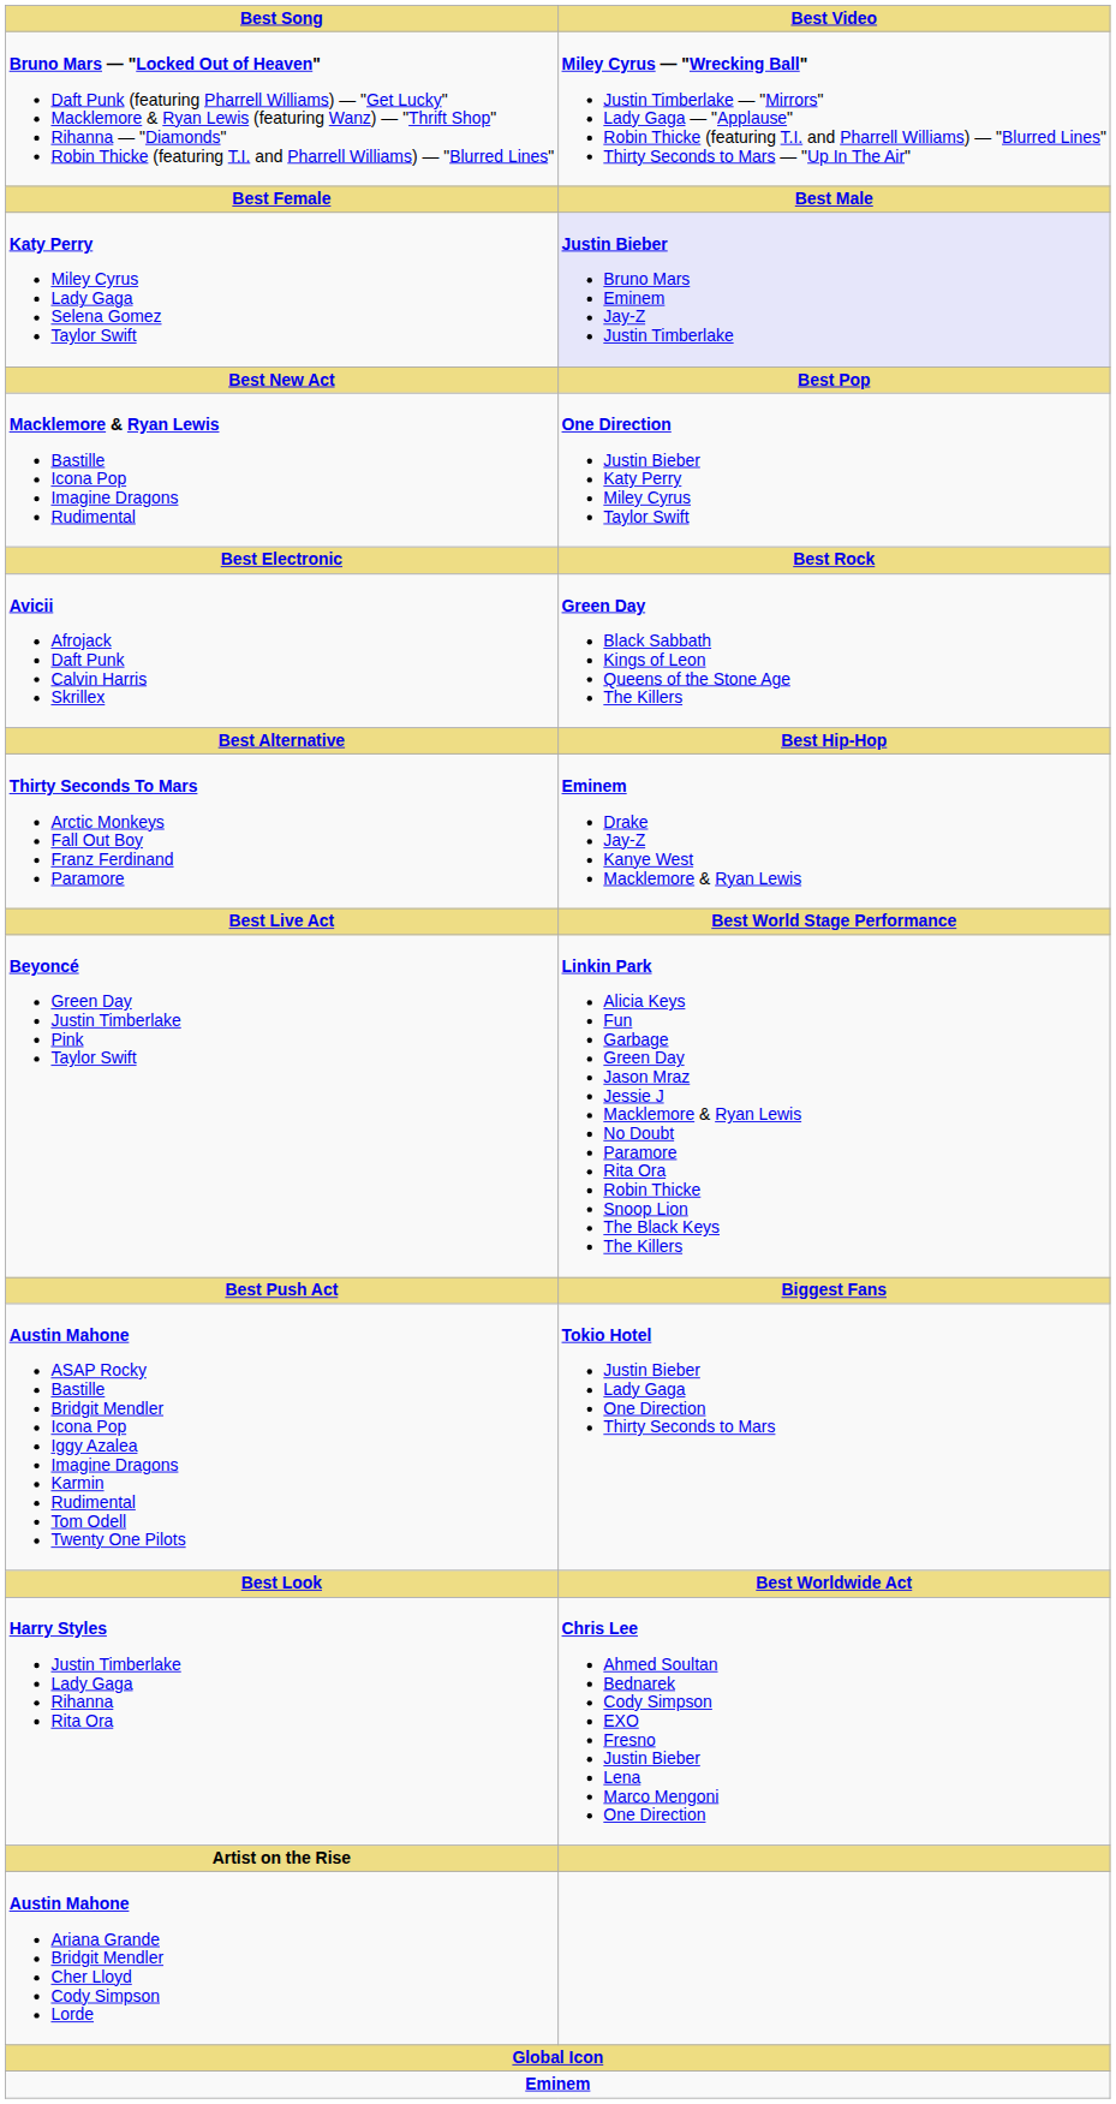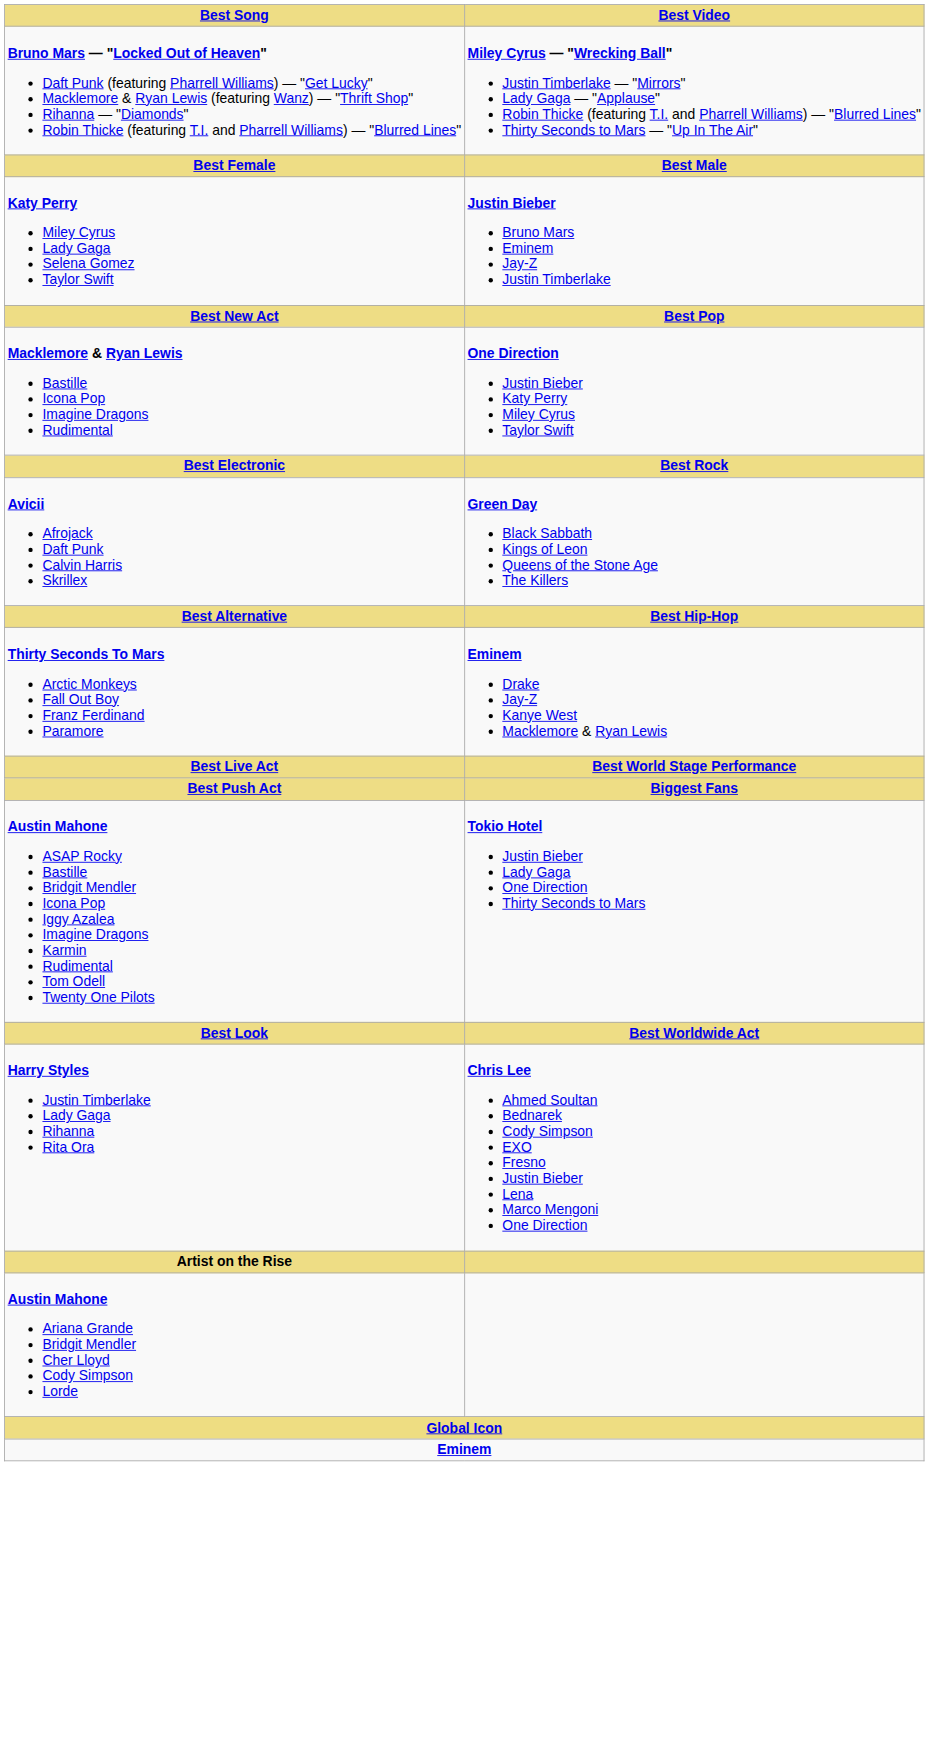 <table class=wikitable style="width=100%">
 <tr>
 <th style="background:#EEDD85; width=50%"><a href='#'>Best Song</a></th>
 <th style="background:#EEDD85; width=50%"><a href='#'>Best Video</a></th>
 </tr>
 <tr>
 <td valign="top"><br><strong><a href='#'>Bruno Mars</a> — "<a href='#'>Locked Out of Heaven</a>"</strong><ul><li><a href='#'>Daft Punk</a> (featuring <a href='#'>Pharrell Williams</a>) — "<a href='#'>Get Lucky</a>"</li><li><a href='#'>Macklemore</a> & <a href='#'>Ryan Lewis</a> (featuring <a href='#'>Wanz</a>) — "<a href='#'>Thrift Shop</a>"</li><li><a href='#'>Rihanna</a> — "<a href='#'>Diamonds</a>"</li><li><a href='#'>Robin Thicke</a> (featuring <a href='#'>T.I.</a> and <a href='#'>Pharrell Williams</a>) — "<a href='#'>Blurred Lines</a>"</li></ul></td>
 <td valign="top"><br><strong><a href='#'>Miley Cyrus</a> — "<a href='#'>Wrecking Ball</a>"</strong><ul><li><a href='#'>Justin Timberlake</a> — "<a href='#'>Mirrors</a>"</li><li><a href='#'>Lady Gaga</a> — "<a href='#'>Applause</a>"</li><li><a href='#'>Robin Thicke</a> (featuring <a href='#'>T.I.</a> and <a href='#'>Pharrell Williams</a>) — "<a href='#'>Blurred Lines</a>"</li><li><a href='#'>Thirty Seconds to Mars</a> — "<a href='#'>Up In The Air</a>"</li></ul></td>
 </tr>
 <tr>
 <th style="background:#EEDD85; width=50%"><a href='#'>Best Female</a></th>
 <th style="background:#EEDD85; width=50%"><a href='#'>Best Male</a></th>
 </tr>
 <tr>
 <td valign="top"><br><strong><a href='#'>Katy Perry</a></strong><ul><li><a href='#'>Miley Cyrus</a></li><li><a href='#'>Lady Gaga</a></li><li><a href='#'>Selena Gomez</a></li><li><a href='#'>Taylor Swift</a></li></ul></td>
-<td valign="top" style="background: lavender;"><br><strong><a href='#'>Justin Bieber</a></strong><ul><li><a href='#'>Bruno Mars</a></li><li><a href='#'>Eminem</a></li><li><a href='#'>Jay-Z</a></li><li><a href='#'>Justin Timberlake</a></li></ul></td>
+<td valign="top"><br><strong><a href='#'>Justin Bieber</a></strong><ul><li><a href='#'>Bruno Mars</a></li><li><a href='#'>Eminem</a></li><li><a href='#'>Jay-Z</a></li><li><a href='#'>Justin Timberlake</a></li></ul></td>
 </tr>
 <tr>
 <th style="background:#EEDD85; width=50%"><a href='#'>Best New Act</a></th>
 <th style="background:#EEDD85; width=50%"><a href='#'>Best Pop</a></th>
 </tr>
 <tr>
 <td valign="top"><br><strong><a href='#'>Macklemore</a> & <a href='#'>Ryan Lewis</a></strong><ul><li><a href='#'>Bastille</a></li><li><a href='#'>Icona Pop</a></li><li><a href='#'>Imagine Dragons</a></li><li><a href='#'>Rudimental</a></li></ul></td>
 <td valign="top"><br><strong><a href='#'>One Direction</a></strong><ul><li><a href='#'>Justin Bieber</a></li><li><a href='#'>Katy Perry</a></li><li><a href='#'>Miley Cyrus</a></li><li><a href='#'>Taylor Swift</a></li></ul></td>
 </tr>
 <tr>
 <th style="background:#EEDD85; width=50%"><a href='#'>Best Electronic</a></th>
 <th style="background:#EEDD85; width=50%"><a href='#'>Best Rock</a></th>
 </tr>
 <tr>
 <td valign="top"><br><strong><a href='#'>Avicii</a></strong><ul><li><a href='#'>Afrojack</a></li><li><a href='#'>Daft Punk</a></li><li><a href='#'>Calvin Harris</a></li><li><a href='#'>Skrillex</a></li></ul></td>
 <td valign="top"><br><strong><a href='#'>Green Day</a></strong><ul><li><a href='#'>Black Sabbath</a></li><li><a href='#'>Kings of Leon</a></li><li><a href='#'>Queens of the Stone Age</a></li><li><a href='#'>The Killers</a></li></ul></td>
 </tr>
 <tr>
 <th style="background:#EEDD85; width=50%"><a href='#'>Best Alternative</a></th>
 <th style="background:#EEDD85; width=50%"><a href='#'>Best Hip-Hop</a></th>
 </tr>
 <tr>
 <td valign="top"><br><strong><a href='#'>Thirty Seconds To Mars</a></strong><ul><li><a href='#'>Arctic Monkeys</a></li><li><a href='#'>Fall Out Boy</a></li><li><a href='#'>Franz Ferdinand</a></li><li><a href='#'>Paramore</a></li></ul></td>
 <td valign="top"><br><strong><a href='#'>Eminem</a></strong><ul><li><a href='#'>Drake</a></li><li><a href='#'>Jay-Z</a></li><li><a href='#'>Kanye West</a></li><li><a href='#'>Macklemore</a> & <a href='#'>Ryan Lewis</a></li></ul></td>
 </tr>
 <tr>
 <th style="background:#EEDD85; width=50%"><a href='#'>Best Live Act</a></th>
 <th style="background:#EEDD85; width=50%"><a href='#'>Best World Stage Performance</a></th>
-</tr>
-<tr>
-<td valign="top"><br><strong><a href='#'>Beyoncé</a></strong><ul><li><a href='#'>Green Day</a></li><li><a href='#'>Justin Timberlake</a></li><li><a href='#'>Pink</a></li><li><a href='#'>Taylor Swift</a></li></ul></td>
-<td valign="top"><br><strong><a href='#'>Linkin Park</a></strong><ul><li><a href='#'>Alicia Keys</a></li><li><a href='#'>Fun</a></li><li><a href='#'>Garbage</a></li><li><a href='#'>Green Day</a></li><li><a href='#'>Jason Mraz</a></li><li><a href='#'>Jessie J</a></li><li><a href='#'>Macklemore</a> & <a href='#'>Ryan Lewis</a></li><li><a href='#'>No Doubt</a></li><li><a href='#'>Paramore</a></li><li><a href='#'>Rita Ora</a></li><li><a href='#'>Robin Thicke</a></li><li><a href='#'>Snoop Lion</a></li><li><a href='#'>The Black Keys</a></li><li><a href='#'>The Killers</a></li></ul></td>
 </tr>
 <tr>
 <th style="background:#EEDD85; width=50%"><a href='#'>Best Push Act</a></th>
 <th style="background:#EEDD85; width=50%"><a href='#'>Biggest Fans</a></th>
 </tr>
 <tr>
 <td valign="top"><br><strong><a href='#'>Austin Mahone</a></strong><ul><li><a href='#'>ASAP Rocky</a></li><li><a href='#'>Bastille</a></li><li><a href='#'>Bridgit Mendler</a></li><li><a href='#'>Icona Pop</a></li><li><a href='#'>Iggy Azalea</a></li><li><a href='#'>Imagine Dragons</a></li><li><a href='#'>Karmin</a></li><li><a href='#'>Rudimental</a></li><li><a href='#'>Tom Odell</a></li><li><a href='#'>Twenty One Pilots</a></li></ul></td>
 <td valign="top"><br><strong><a href='#'>Tokio Hotel</a></strong><ul><li><a href='#'>Justin Bieber</a></li><li><a href='#'>Lady Gaga</a></li><li><a href='#'>One Direction</a></li><li><a href='#'>Thirty Seconds to Mars</a></li></ul></td>
 </tr>
 <tr>
 <th style="background:#EEDD85; width=50%"><a href='#'>Best Look</a></th>
 <th style="background:#EEDD85; width=50%"><a href='#'>Best Worldwide Act</a></th>
 </tr>
 <tr>
 <td valign="top"><br><strong><a href='#'>Harry Styles</a></strong><ul><li><a href='#'>Justin Timberlake</a></li><li><a href='#'>Lady Gaga</a></li><li><a href='#'>Rihanna</a></li><li><a href='#'>Rita Ora</a></li></ul></td>
 <td valign="top"><br><strong><a href='#'>Chris Lee</a></strong><ul><li><a href='#'>Ahmed Soultan</a></li><li><a href='#'>Bednarek</a></li><li><a href='#'>Cody Simpson</a></li><li><a href='#'>EXO</a></li><li><a href='#'>Fresno</a></li><li><a href='#'>Justin Bieber</a></li><li><a href='#'>Lena</a></li><li><a href='#'>Marco Mengoni</a></li><li><a href='#'>One Direction</a></li></ul></td>
 </tr>
 <tr>
 <th style="background:#EEDD85; width=50%">Artist on the Rise</th>
 <th style="background:#EEDD85; width=50%"></th>
 </tr>
 <tr>
 <td valign="top"><br><strong><a href='#'>Austin Mahone</a></strong><ul><li><a href='#'>Ariana Grande</a></li><li><a href='#'>Bridgit Mendler</a></li><li><a href='#'>Cher Lloyd</a></li><li><a href='#'>Cody Simpson</a></li><li><a href='#'>Lorde</a></li></ul></td>
 <td valign="top"></td>
 </tr>
 <tr>
 <th style="background:#EEDD82; width=50%" colspan="2"><a href='#'>Global Icon</a></th>
 </tr>
 <tr>
 <td colspan="2" style="text-align: center;"><strong><a href='#'>Eminem</a></strong></td>
 </tr>
 </table>
